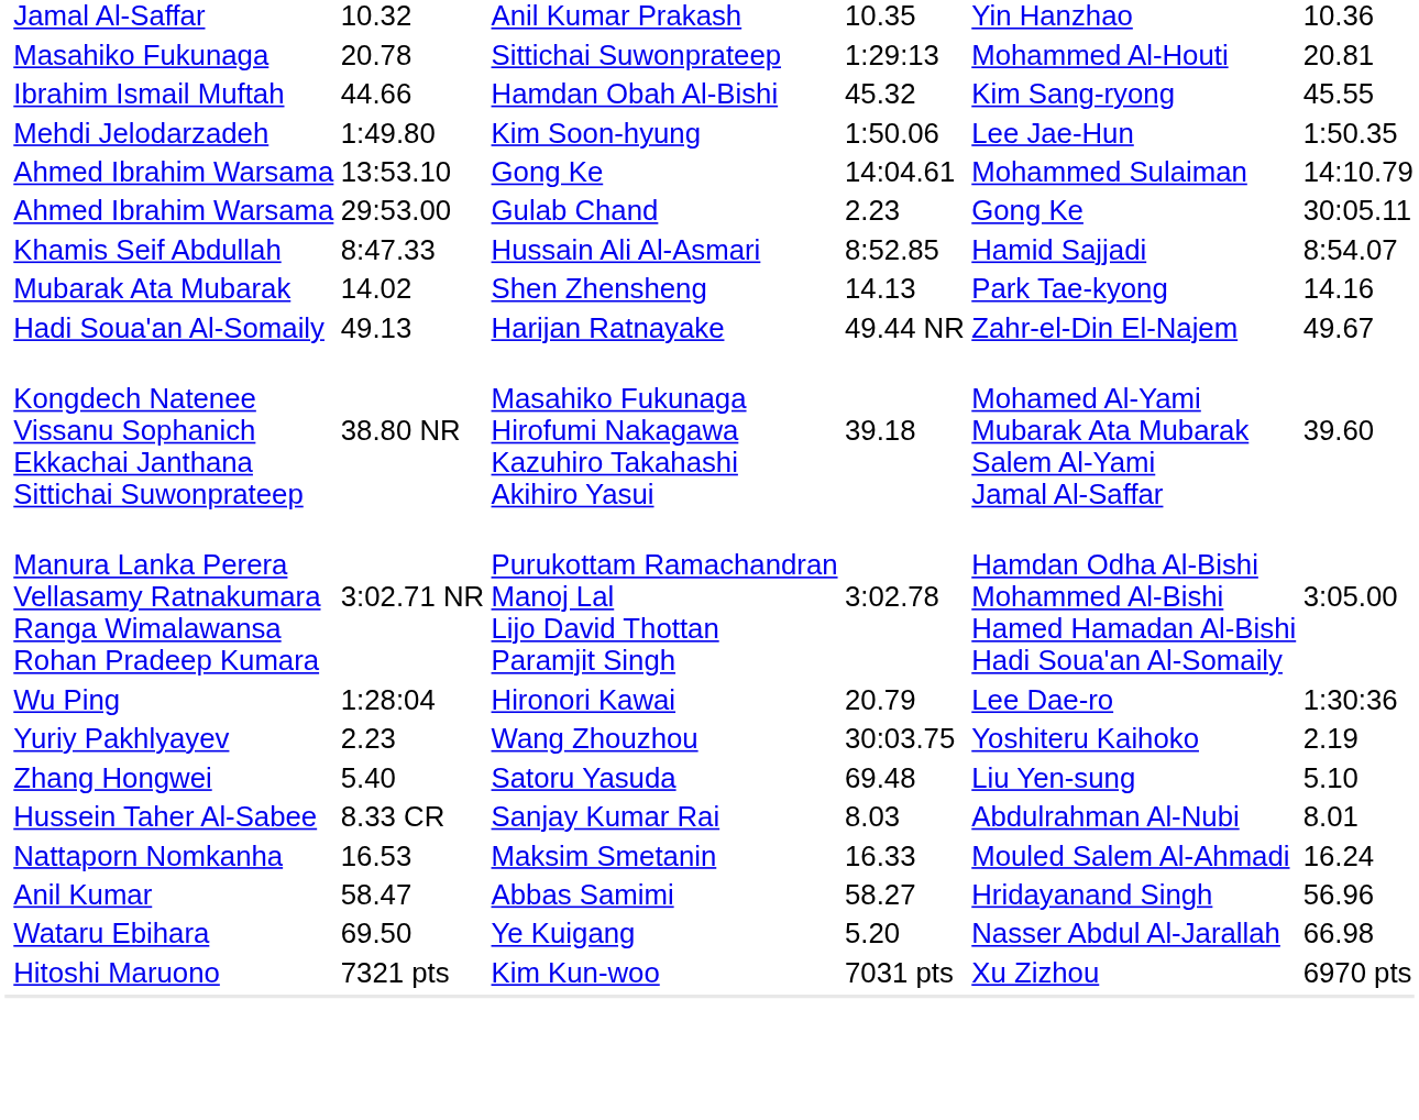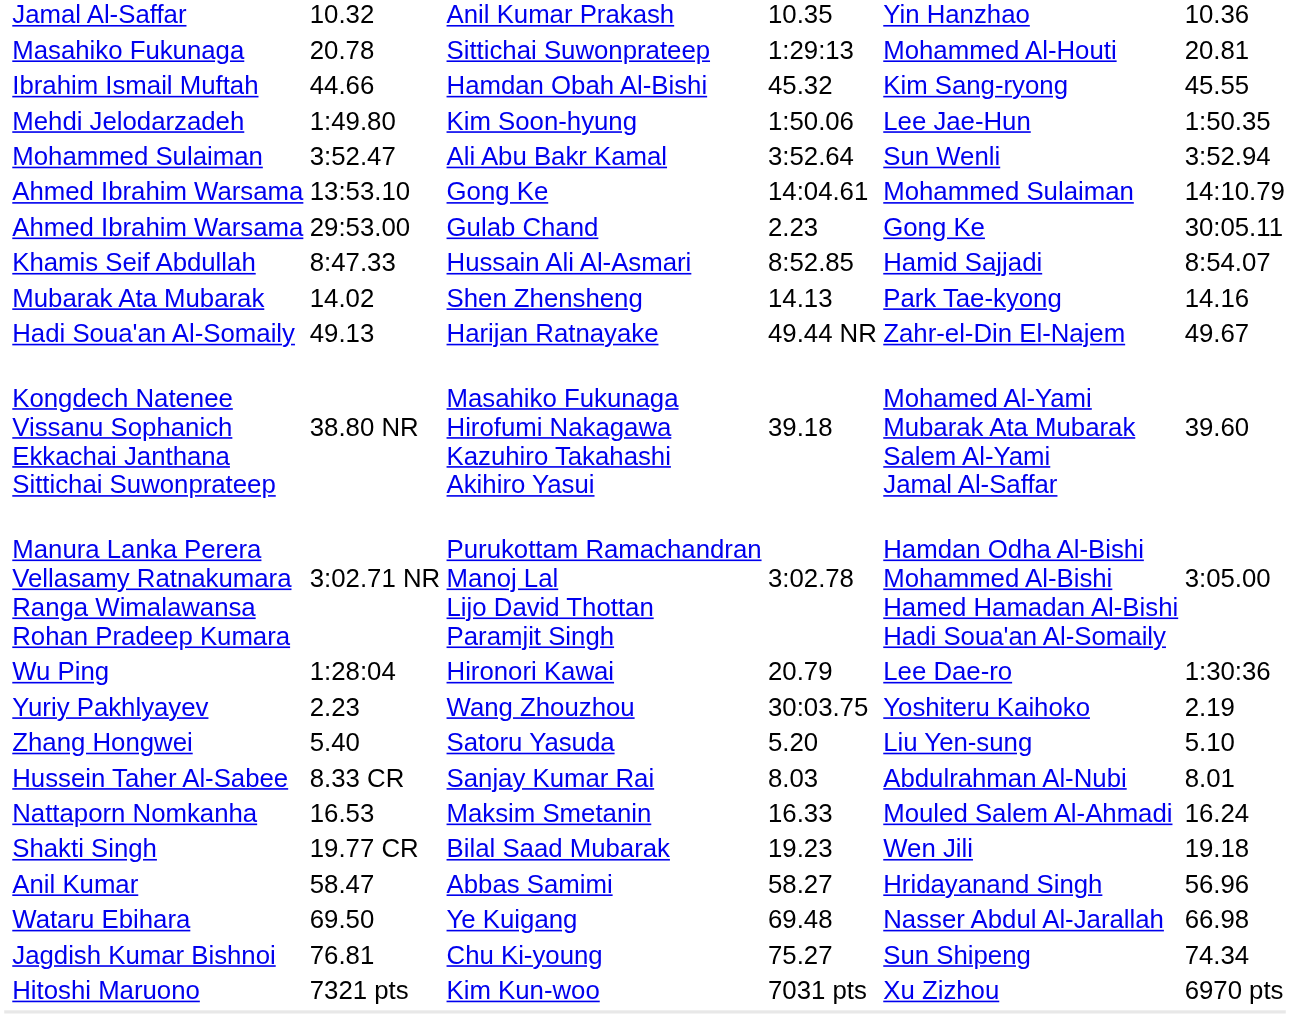 <table>
 <tr>
 <td></td>
 <td><a href='#'>Jamal Al-Saffar</a> <br> </td>
 <td>10.32</td>
 <td><a href='#'>Anil Kumar Prakash</a> <br> </td>
 <td>10.35</td>
 <td><a href='#'>Yin Hanzhao</a> <br> </td>
 <td>10.36</td>
 </tr>
 <tr>
 <td></td>
 <td><a href='#'>Masahiko Fukunaga</a> <br> </td>
 <td>20.78</td>
 <td><a href='#'>Sittichai Suwonprateep</a>  <br> </td>
 <td>1:29:13</td>
 <td><a href='#'>Mohammed Al-Houti</a> <br> </td>
 <td>20.81</td>
 </tr>
 <tr>
 <td></td>
 <td><a href='#'>Ibrahim Ismail Muftah</a> <br> </td>
 <td>44.66</td>
 <td><a href='#'>Hamdan Obah Al-Bishi</a> <br> </td>
 <td>45.32</td>
 <td><a href='#'>Kim Sang-ryong</a> <br> </td>
 <td>45.55</td>
 </tr>
 <tr>
 <td></td>
 <td><a href='#'>Mehdi Jelodarzadeh</a> <br> </td>
 <td>1:49.80</td>
 <td><a href='#'>Kim Soon-hyung</a> <br> </td>
 <td>1:50.06</td>
 <td><a href='#'>Lee Jae-Hun</a> <br> </td>
 <td>1:50.35</td>
+</tr>
+<tr>
+<td></td>
+<td><a href='#'>Mohammed Sulaiman</a> <br> </td>
+<td>3:52.47</td>
+<td><a href='#'>Ali Abu Bakr Kamal</a> <br> </td>
+<td>3:52.64</td>
+<td><a href='#'>Sun Wenli</a> <br> </td>
+<td>3:52.94</td>
 </tr>
 <tr>
 <td></td>
 <td><a href='#'>Ahmed Ibrahim Warsama</a> <br> </td>
 <td>13:53.10</td>
 <td><a href='#'>Gong Ke</a> <br> </td>
 <td>14:04.61</td>
 <td><a href='#'>Mohammed Sulaiman</a> <br> </td>
 <td>14:10.79</td>
 </tr>
 <tr>
 <td></td>
 <td><a href='#'>Ahmed Ibrahim Warsama</a> <br> </td>
 <td>29:53.00</td>
 <td><a href='#'>Gulab Chand</a> <br>  </td>
 <td>2.23</td>
 <td><a href='#'>Gong Ke</a> <br> </td>
 <td>30:05.11</td>
 </tr>
 <tr>
 <td></td>
 <td><a href='#'>Khamis Seif Abdullah</a> <br> </td>
 <td>8:47.33</td>
 <td><a href='#'>Hussain Ali Al-Asmari</a> <br> </td>
 <td>8:52.85</td>
 <td><a href='#'>Hamid Sajjadi</a> <br> </td>
 <td>8:54.07</td>
 </tr>
 <tr>
 <td></td>
 <td><a href='#'>Mubarak Ata Mubarak</a> <br> </td>
 <td>14.02</td>
 <td><a href='#'>Shen Zhensheng</a> <br> </td>
 <td>14.13</td>
 <td><a href='#'>Park Tae-kyong</a> <br> </td>
 <td>14.16</td>
 </tr>
 <tr>
 <td></td>
 <td><a href='#'>Hadi Soua'an Al-Somaily</a> <br> </td>
 <td>49.13</td>
 <td><a href='#'>Harijan Ratnayake</a> <br> </td>
 <td>49.44 NR</td>
 <td><a href='#'>Zahr-el-Din El-Najem</a> <br> </td>
 <td>49.67</td>
 </tr>
 <tr>
 <td></td>
 <td><br><a href='#'>Kongdech Natenee</a><br><a href='#'>Vissanu Sophanich</a><br><a href='#'>Ekkachai Janthana</a><br><a href='#'>Sittichai Suwonprateep</a></td>
 <td>38.80 NR</td>
 <td><br><a href='#'>Masahiko Fukunaga</a><br><a href='#'>Hirofumi Nakagawa</a><br><a href='#'>Kazuhiro Takahashi</a><br><a href='#'>Akihiro Yasui</a></td>
 <td>39.18</td>
 <td><br><a href='#'>Mohamed Al-Yami</a><br><a href='#'>Mubarak Ata Mubarak</a><br><a href='#'>Salem Al-Yami</a><br><a href='#'>Jamal Al-Saffar</a></td>
 <td>39.60</td>
 </tr>
 <tr>
 <td></td>
 <td><br><a href='#'>Manura Lanka Perera</a><br><a href='#'>Vellasamy Ratnakumara</a><br><a href='#'>Ranga Wimalawansa</a><br><a href='#'>Rohan Pradeep Kumara</a></td>
 <td>3:02.71 NR</td>
 <td><br><a href='#'>Purukottam Ramachandran</a><br><a href='#'>Manoj Lal</a><br><a href='#'>Lijo David Thottan</a><br><a href='#'>Paramjit Singh</a></td>
 <td>3:02.78</td>
 <td><br><a href='#'>Hamdan Odha Al-Bishi</a><br><a href='#'>Mohammed Al-Bishi</a><br><a href='#'>Hamed Hamadan Al-Bishi</a><br><a href='#'>Hadi Soua'an Al-Somaily</a></td>
 <td>3:05.00</td>
 </tr>
 <tr>
 <td></td>
 <td><a href='#'>Wu Ping</a> <br> </td>
 <td>1:28:04</td>
 <td><a href='#'>Hironori Kawai</a> <br> </td>
 <td>20.79</td>
 <td><a href='#'>Lee Dae-ro</a> <br> </td>
 <td>1:30:36</td>
 </tr>
 <tr>
 <td></td>
 <td><a href='#'>Yuriy Pakhlyayev</a> <br> </td>
 <td>2.23</td>
 <td><a href='#'>Wang Zhouzhou</a> <br> </td>
 <td>30:03.75</td>
 <td><a href='#'>Yoshiteru Kaihoko</a> <br> </td>
 <td>2.19</td>
 </tr>
 <tr>
 <td></td>
 <td><a href='#'>Zhang Hongwei</a> <br> </td>
 <td>5.40</td>
 <td><a href='#'>Satoru Yasuda</a> <br> </td>
-<td>69.48</td>
+<td>5.20</td>
 <td><a href='#'>Liu Yen-sung</a> <br> </td>
 <td>5.10</td>
 </tr>
 <tr>
 <td></td>
 <td><a href='#'>Hussein Taher Al-Sabee</a> <br> </td>
 <td>8.33 CR</td>
 <td><a href='#'>Sanjay Kumar Rai</a> <br> </td>
 <td>8.03</td>
 <td><a href='#'>Abdulrahman Al-Nubi</a> <br> </td>
 <td>8.01</td>
 </tr>
 <tr>
 <td></td>
 <td><a href='#'>Nattaporn Nomkanha</a> <br> </td>
 <td>16.53</td>
 <td><a href='#'>Maksim Smetanin</a> <br> </td>
 <td>16.33</td>
 <td><a href='#'>Mouled Salem Al-Ahmadi</a> <br> </td>
 <td>16.24</td>
 </tr>
 <tr>
 <td></td>
+<td><a href='#'>Shakti Singh</a> <br> </td>
+<td>19.77 CR</td>
+<td><a href='#'>Bilal Saad Mubarak</a> <br> </td>
+<td>19.23</td>
+<td><a href='#'>Wen Jili</a> <br> </td>
+<td>19.18</td>
+</tr>
+<tr>
+<td></td>
 <td><a href='#'>Anil Kumar</a> <br> </td>
 <td>58.47</td>
 <td><a href='#'>Abbas Samimi</a> <br> </td>
 <td>58.27</td>
 <td><a href='#'>Hridayanand Singh</a> <br> </td>
 <td>56.96</td>
 </tr>
 <tr>
 <td></td>
 <td><a href='#'>Wataru Ebihara</a> <br> </td>
 <td>69.50</td>
 <td><a href='#'>Ye Kuigang</a> <br> </td>
-<td>5.20</td>
+<td>69.48</td>
 <td><a href='#'>Nasser Abdul Al-Jarallah</a> <br> </td>
 <td>66.98</td>
+</tr>
+<tr>
+<td></td>
+<td><a href='#'>Jagdish Kumar Bishnoi</a> <br> </td>
+<td>76.81</td>
+<td><a href='#'>Chu Ki-young</a> <br> </td>
+<td>75.27</td>
+<td><a href='#'>Sun Shipeng</a> <br> </td>
+<td>74.34</td>
 </tr>
 <tr>
 <td></td>
 <td><a href='#'>Hitoshi Maruono</a> <br> </td>
 <td>7321 pts</td>
 <td><a href='#'>Kim Kun-woo</a> <br> </td>
 <td>7031 pts</td>
 <td><a href='#'>Xu Zizhou</a> <br> </td>
 <td>6970 pts</td>
 </tr>
 <tr bgcolor= e8e8e8>
 <td colspan=7></td>
 </tr>
 </table>
